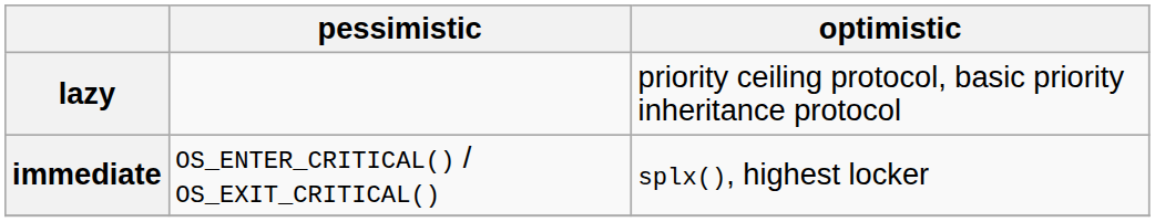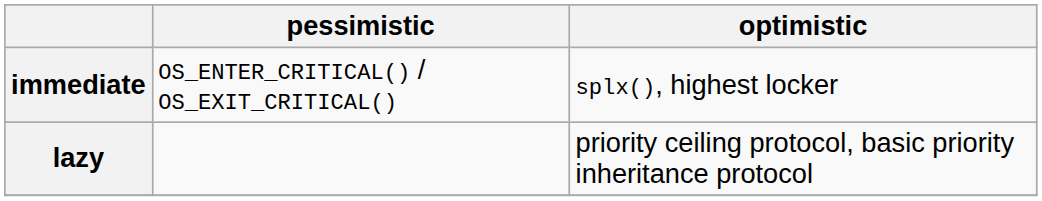 <table class="wikitable">
 <tr>
 <th></th>
 <th>pessimistic</th>
 <th>optimistic</th>
 </tr>
 <tr>
+<th>immediate</th>
+<td><code>OS_ENTER_CRITICAL()</code> / <code>OS_EXIT_CRITICAL()</code></td>
+<td><code>splx()</code>, highest locker</td>
+</tr>
+<tr>
 <th>lazy</th>
 <td></td>
 <td>priority ceiling protocol, basic priority inheritance protocol</td>
 </tr>
 <tr>
-<th>immediate</th>
-<td><code>OS_ENTER_CRITICAL()</code> / <code>OS_EXIT_CRITICAL()</code></td>
-<td><code>splx()</code>, highest locker</td>
-</tr>
-<tr>
 </tr>
 </table>
